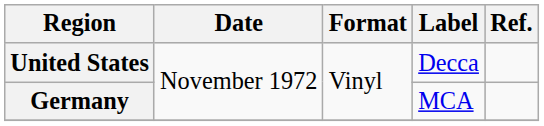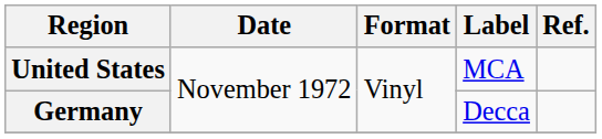 <table class="wikitable plainrowheaders">
 <tr>
 <th scope="col">Region</th>
 <th scope="col">Date</th>
 <th scope="col">Format</th>
 <th scope="col">Label</th>
 <th scope="col">Ref.</th>
 </tr>
 <tr>
 <th scope="row">United States</th>
 <td rowspan="2">November 1972</td>
 <td rowspan="2">Vinyl</td>
-<td><a href='#'>Decca</a></td>
+<td><a href='#'>MCA</a></td>
 <td></td>
 </tr>
 <tr>
 <th scope="row">Germany</th>
-<td><a href='#'>MCA</a></td>
+<td><a href='#'>Decca</a></td>
 <td></td>
 </tr>
 <tr>
 </tr>
 </table>
